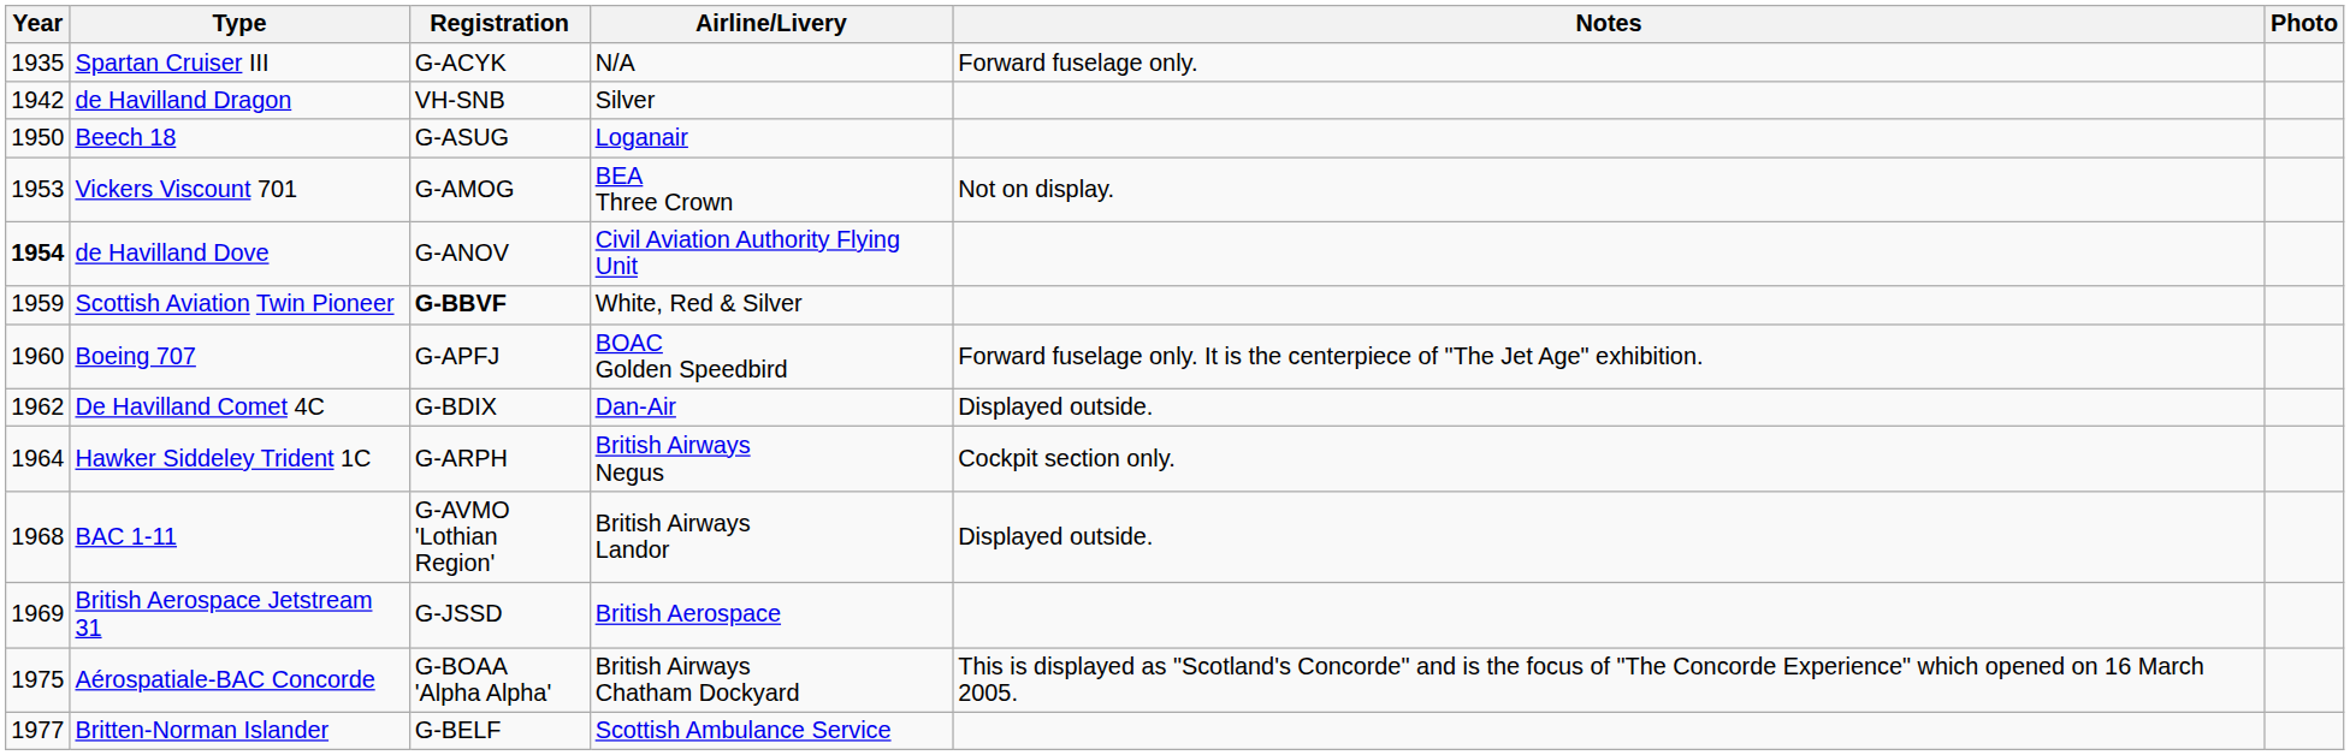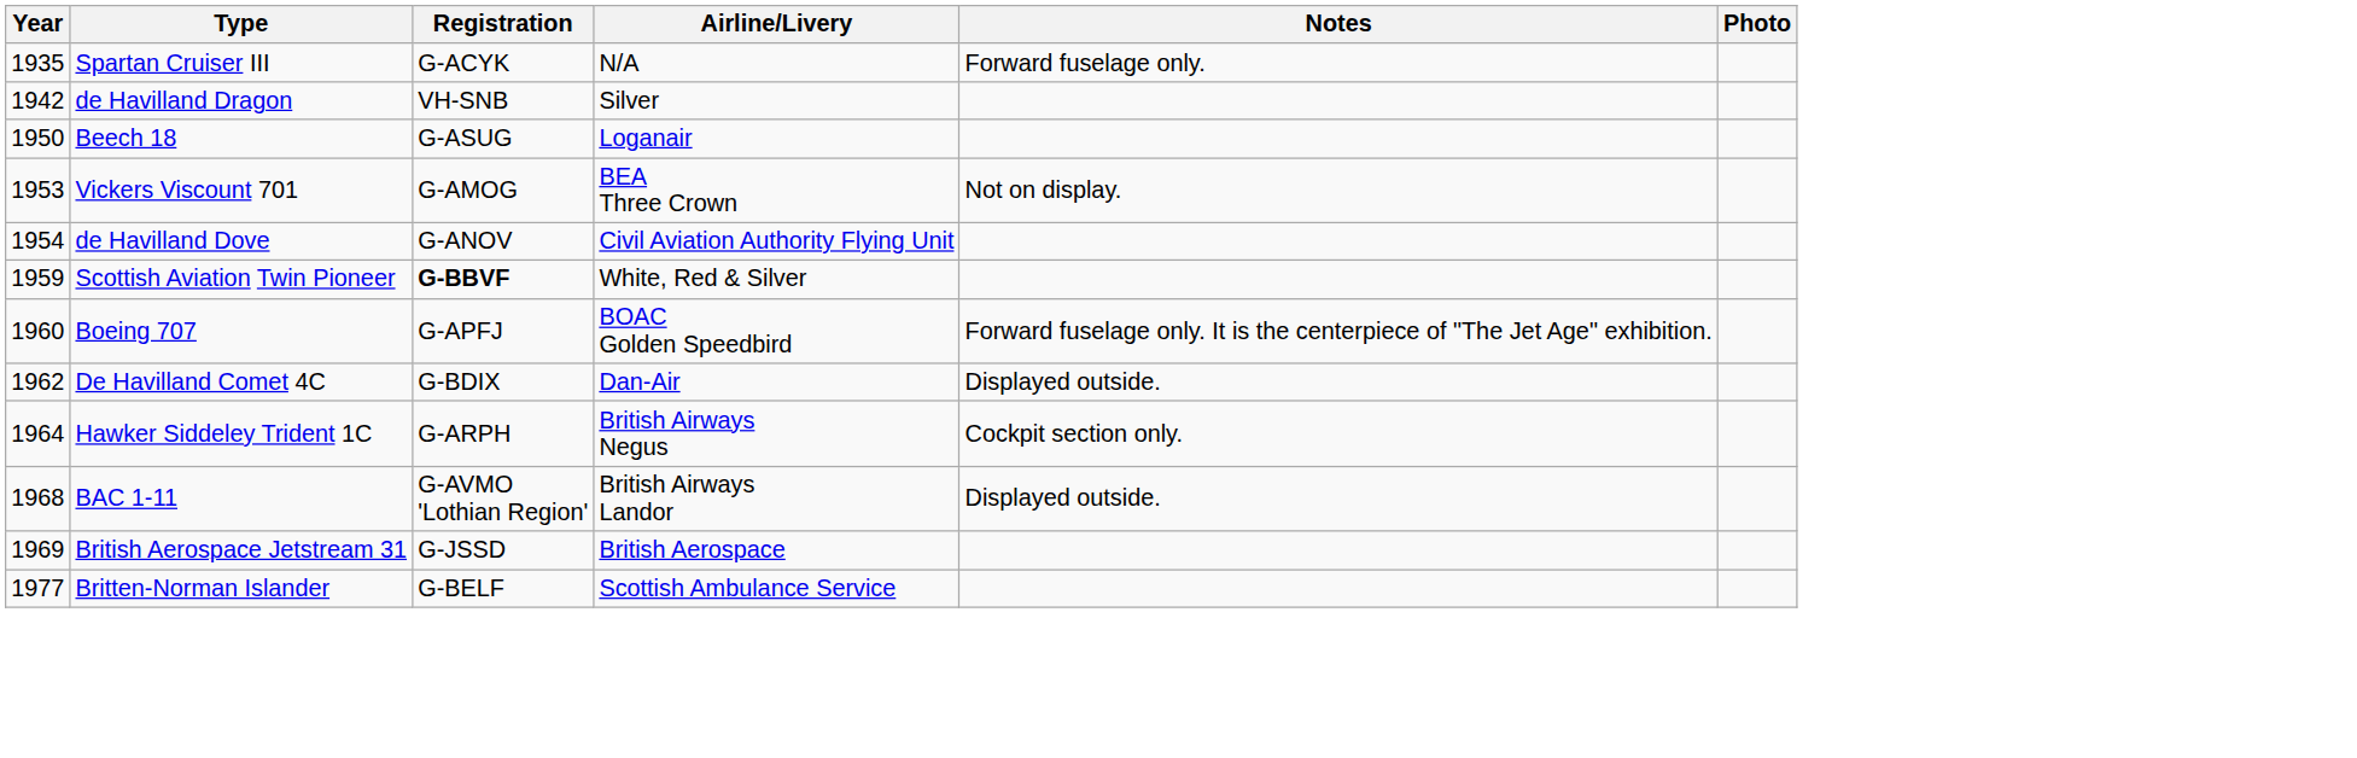 <table class="wikitable sortable">
 <tr>
 <th>Year</th>
 <th>Type</th>
 <th>Registration</th>
 <th>Airline/Livery</th>
 <th>Notes</th>
 <th>Photo</th>
 </tr>
 <tr>
 <td>1935</td>
 <td><a href='#'>Spartan Cruiser</a> III</td>
 <td>G-ACYK</td>
 <td>N/A</td>
 <td>Forward fuselage only.</td>
 <td></td>
 </tr>
 <tr>
 <td>1942</td>
 <td><a href='#'>de Havilland Dragon</a></td>
 <td>VH-SNB</td>
 <td>Silver</td>
 <td></td>
 <td></td>
 </tr>
 <tr>
 <td>1950</td>
 <td><a href='#'>Beech 18</a></td>
 <td>G-ASUG</td>
 <td><a href='#'>Loganair</a></td>
 <td></td>
 <td></td>
 </tr>
 <tr>
 <td>1953</td>
 <td><a href='#'>Vickers Viscount</a> 701</td>
 <td>G-AMOG</td>
 <td><a href='#'>BEA</a><br>Three Crown</td>
 <td>Not on display.</td>
 <td></td>
 </tr>
 <tr>
-<td><strong>1954</strong></td>
+<td>1954</td>
 <td><a href='#'>de Havilland Dove</a></td>
 <td>G-ANOV</td>
 <td><a href='#'>Civil Aviation Authority Flying Unit</a></td>
 <td></td>
 <td></td>
 </tr>
 <tr>
 <td>1959</td>
 <td><a href='#'>Scottish Aviation</a> <a href='#'>Twin Pioneer</a></td>
 <td><strong>G-BBVF</strong></td>
 <td>White, Red & Silver</td>
 <td></td>
 <td></td>
 </tr>
 <tr>
 <td>1960</td>
 <td><a href='#'>Boeing 707</a></td>
 <td>G-APFJ</td>
 <td><a href='#'>BOAC</a><br>Golden Speedbird</td>
 <td>Forward fuselage only. It is the centerpiece of "The Jet Age" exhibition.</td>
 <td></td>
 </tr>
 <tr>
 <td>1962</td>
 <td><a href='#'>De Havilland Comet</a> 4C</td>
 <td>G-BDIX</td>
 <td><a href='#'>Dan-Air</a></td>
 <td>Displayed outside.</td>
 <td></td>
 </tr>
 <tr>
 <td>1964</td>
 <td><a href='#'>Hawker Siddeley Trident</a> 1C</td>
 <td>G-ARPH</td>
 <td><a href='#'>British Airways</a><br>Negus</td>
 <td>Cockpit section only.</td>
 <td></td>
 </tr>
 <tr>
 <td>1968</td>
 <td><a href='#'>BAC 1-11</a></td>
 <td>G-AVMO<br>'Lothian Region'</td>
 <td>British Airways<br>Landor</td>
 <td>Displayed outside.</td>
 <td></td>
 </tr>
 <tr>
 <td>1969</td>
 <td><a href='#'>British Aerospace Jetstream 31</a></td>
 <td>G-JSSD</td>
 <td><a href='#'>British Aerospace</a></td>
 <td></td>
 <td></td>
 </tr>
 <tr>
-<td>1975</td>
-<td><a href='#'>Aérospatiale-BAC Concorde</a></td>
-<td>G-BOAA<br>'Alpha Alpha'</td>
-<td>British Airways<br>Chatham Dockyard</td>
-<td>This is displayed as "Scotland's Concorde" and is the focus of "The Concorde Experience" which opened on 16 March 2005.</td>
-<td></td>
-</tr>
-<tr>
 <td>1977</td>
 <td><a href='#'>Britten-Norman Islander</a></td>
 <td>G-BELF</td>
 <td><a href='#'>Scottish Ambulance Service</a></td>
 <td></td>
 <td></td>
 </tr>
 </table>
